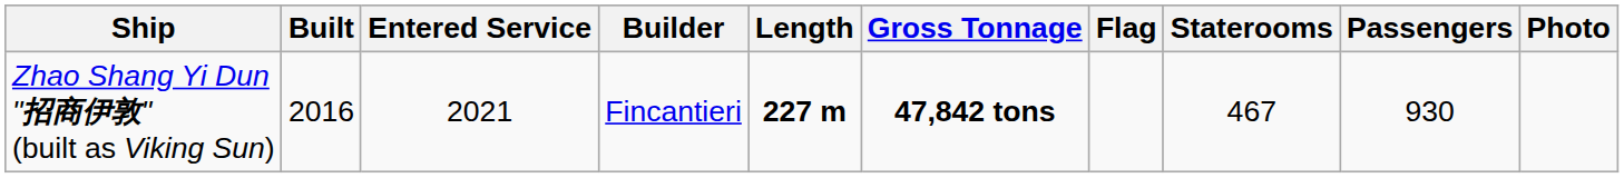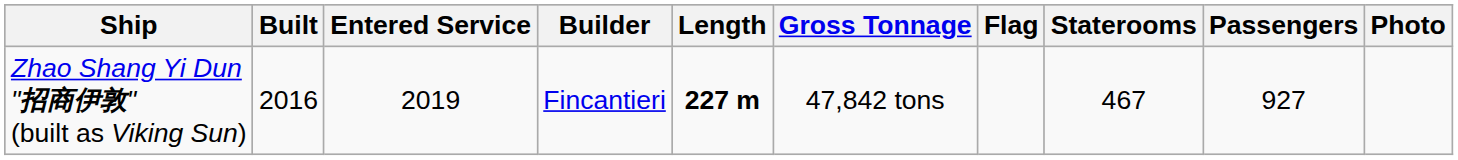 <table class="wikitable">
 <tr>
 <th>Ship</th>
 <th>Built</th>
 <th>Entered Service</th>
 <th>Builder</th>
 <th>Length</th>
 <th><a href='#'>Gross Tonnage</a></th>
 <th>Flag</th>
 <th>Staterooms</th>
 <th>Passengers</th>
 <th>Photo</th>
 </tr>
 <tr>
 <td><em><a href='#'>Zhao Shang Yi Dun</a><br> "<strong>招商伊敦</strong>"</em><br>(built as <em>Viking Sun</em>)</td>
 <td align="center">2016</td>
-<td align="center">2021</td>
+<td align="center">2019</td>
 <td align="center"><a href='#'>Fincantieri</a></td>
 <td align="Center"><strong>227 m</strong></td>
-<td align="center"><strong>47,842 tons</strong></td>
+<td align="center">47,842 tons</td>
 <td align="Center"></td>
 <td align="Center">467</td>
-<td align="Center">930</td>
+<td align="Center">927</td>
 <td></td>
 </tr>
 </table>
